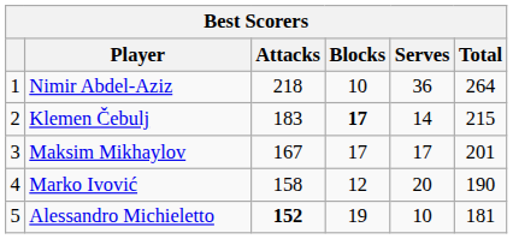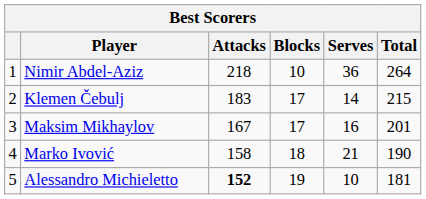 <table class="wikitable sortable" style=font-size:90%>
 <tr>
 <th colspan=6>Best Scorers</th>
 </tr>
 <tr>
 <th></th>
 <th width=158>Player</th>
 <th width=20>Attacks</th>
 <th width=20>Blocks</th>
 <th width=20>Serves</th>
 <th width=20>Total</th>
 </tr>
 <tr>
 <td>1</td>
 <td> <a href='#'>Nimir Abdel-Aziz</a></td>
 <td align=center>218</td>
 <td align=center>10</td>
 <td align=center>36</td>
 <td align=center>264</td>
 </tr>
 <tr>
 <td>2</td>
 <td> <a href='#'>Klemen Čebulj</a></td>
 <td align=center>183</td>
-<td align=center><strong>17</strong></td>
+<td align=center>17</td>
 <td align=center>14</td>
 <td align=center>215</td>
 </tr>
 <tr>
 <td>3</td>
 <td> <a href='#'>Maksim Mikhaylov</a></td>
 <td align=center>167</td>
 <td align=center>17</td>
-<td align=center>17</td>
+<td align=center>16</td>
 <td align=center>201</td>
 </tr>
 <tr>
 <td>4</td>
 <td> <a href='#'>Marko Ivović</a></td>
 <td align=center>158</td>
-<td align=center>12</td>
-<td align=center>20</td>
+<td align=center>18</td>
+<td align=center>21</td>
 <td align=center>190</td>
 </tr>
 <tr>
 <td>5</td>
 <td> <a href='#'>Alessandro Michieletto</a></td>
 <td align=center><strong>152</strong></td>
 <td align=center>19</td>
 <td align=center>10</td>
 <td align=center>181</td>
 </tr>
 </table>
